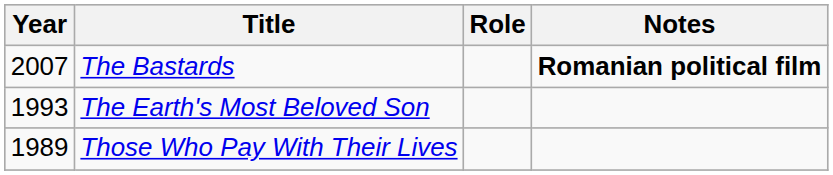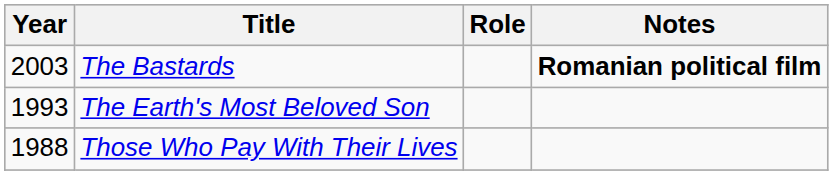 <table class="wikitable sortable">
 <tr>
 <th>Year</th>
 <th>Title</th>
 <th>Role</th>
 <th class="unsortable">Notes</th>
 </tr>
 <tr>
-<td>2007</td>
+<td>2003</td>
 <td><em><a href='#'>The Bastards</a></em></td>
 <td></td>
 <td><strong>Romanian political film</strong></td>
 </tr>
 <tr>
 <td>1993</td>
 <td><em><a href='#'>The Earth's Most Beloved Son</a></em></td>
 <td></td>
 <td></td>
 </tr>
 <tr>
-<td>1989</td>
+<td>1988</td>
 <td><em><a href='#'>Those Who Pay With Their Lives</a></em></td>
 <td></td>
 <td></td>
 </tr>
 </table>
